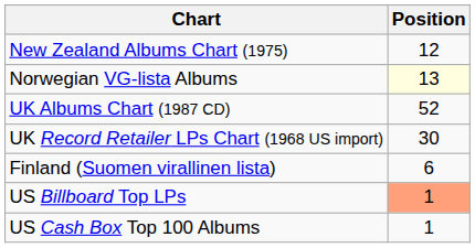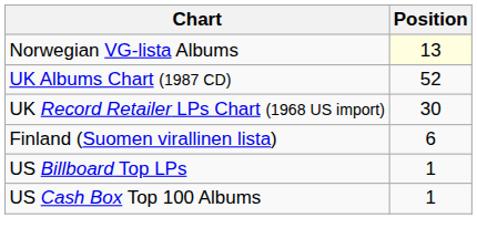 <table class="wikitable sortable" style="text-align:center;">
 <tr>
 <th>Chart</th>
 <th>Position</th>
-</tr>
-<tr>
-<td align="left"><a href='#'>New Zealand Albums Chart</a> <small>(1975)</small></td>
-<td>12</td>
 </tr>
 <tr>
 <td align="left">Norwegian <a href='#'>VG-lista</a> Albums</td>
 <td style="background: lightyellow;">13</td>
 </tr>
 <tr>
 <td align="left"><a href='#'>UK Albums Chart</a> <small>(1987 CD)</small></td>
 <td>52</td>
 </tr>
 <tr>
 <td align="left">UK <a href='#'><em>Record Retailer</em> LPs Chart</a> <small>(1968 US import)</small></td>
 <td>30</td>
 </tr>
 <tr>
 <td align="left">Finland (<a href='#'>Suomen virallinen lista</a>)</td>
 <td align="center">6</td>
 </tr>
 <tr>
 <td align="left">US <a href='#'><em>Billboard</em> Top LPs</a></td>
-<td style="background: lightsalmon;">1</td>
+<td>1</td>
 </tr>
 <tr>
 <td align="left">US <em><a href='#'>Cash Box</a></em> Top 100 Albums</td>
 <td>1</td>
 </tr>
 </table>
